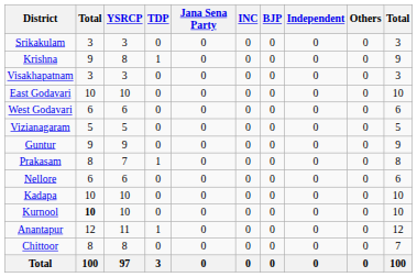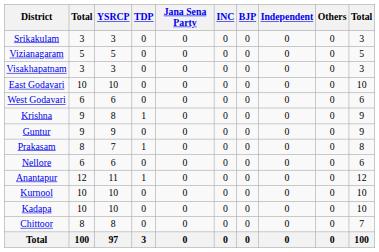 <table class="wikitable sortable" style="text-align:center">
 <tr>
 <th>District</th>
 <th>Total</th>
 <th><a href='#'>YSRCP</a></th>
 <th><a href='#'>TDP</a></th>
 <th><a href='#'>Jana Sena Party</a></th>
 <th><a href='#'>INC</a></th>
 <th><a href='#'>BJP</a></th>
 <th><a href='#'>Independent</a></th>
 <th>Others</th>
 <th>Total</th>
 </tr>
 <tr>
 <td><a href='#'>Srikakulam</a></td>
 <td>3</td>
 <td>3</td>
 <td>0</td>
 <td>0</td>
 <td>0</td>
 <td>0</td>
 <td>0</td>
 <td>0</td>
 <td>3</td>
 </tr>
 <tr>
-<td><a href='#'>Krishna</a></td>
-<td>9</td>
-<td>8</td>
-<td>1</td>
+<td><a href='#'>Vizianagaram</a></td>
+<td>5</td>
+<td>5</td>
 <td>0</td>
 <td>0</td>
 <td>0</td>
 <td>0</td>
 <td>0</td>
-<td>9</td>
+<td>0</td>
+<td>5</td>
 </tr>
 <tr>
 <td><a href='#'>Visakhapatnam</a></td>
 <td>3</td>
 <td>3</td>
 <td>0</td>
 <td>0</td>
 <td>0</td>
 <td>0</td>
 <td>0</td>
 <td>0</td>
 <td>3</td>
 </tr>
 <tr>
 <td><a href='#'>East Godavari</a></td>
 <td>10</td>
 <td>10</td>
 <td>0</td>
 <td>0</td>
 <td>0</td>
 <td>0</td>
 <td>0</td>
 <td>0</td>
 <td>10</td>
 </tr>
 <tr>
 <td><a href='#'>West Godavari</a></td>
 <td>6</td>
 <td>6</td>
 <td>0</td>
 <td>0</td>
 <td>0</td>
 <td>0</td>
 <td>0</td>
 <td>0</td>
 <td>6</td>
 </tr>
 <tr>
-<td><a href='#'>Vizianagaram</a></td>
-<td>5</td>
-<td>5</td>
+<td><a href='#'>Krishna</a></td>
+<td>9</td>
+<td>8</td>
+<td>1</td>
 <td>0</td>
 <td>0</td>
 <td>0</td>
 <td>0</td>
 <td>0</td>
-<td>0</td>
-<td>5</td>
+<td>9</td>
 </tr>
 <tr>
 <td><a href='#'>Guntur</a></td>
 <td>9</td>
 <td>9</td>
 <td>0</td>
 <td>0</td>
 <td>0</td>
 <td>0</td>
 <td>0</td>
 <td>0</td>
 <td>9</td>
 </tr>
 <tr>
 <td><a href='#'>Prakasam</a></td>
 <td>8</td>
 <td>7</td>
 <td>1</td>
 <td>0</td>
 <td>0</td>
 <td>0</td>
 <td>0</td>
 <td>0</td>
 <td>8</td>
 </tr>
 <tr>
 <td><a href='#'>Nellore</a></td>
 <td>6</td>
 <td>6</td>
 <td>0</td>
 <td>0</td>
 <td>0</td>
 <td>0</td>
 <td>0</td>
 <td>0</td>
 <td>6</td>
 </tr>
 <tr>
-<td><a href='#'>Kadapa</a></td>
+<td><a href='#'>Anantapur</a></td>
+<td>12</td>
+<td>11</td>
+<td>1</td>
+<td>0</td>
+<td>0</td>
+<td>0</td>
+<td>0</td>
+<td>0</td>
+<td>12</td>
+</tr>
+<tr>
+<td><a href='#'>Kurnool</a></td>
 <td>10</td>
 <td>10</td>
 <td>0</td>
 <td>0</td>
 <td>0</td>
 <td>0</td>
 <td>0</td>
 <td>0</td>
 <td>10</td>
 </tr>
 <tr>
-<td><a href='#'>Kurnool</a></td>
-<td><strong>10</strong></td>
+<td><a href='#'>Kadapa</a></td>
+<td>10</td>
 <td>10</td>
 <td>0</td>
 <td>0</td>
 <td>0</td>
 <td>0</td>
 <td>0</td>
 <td>0</td>
 <td>10</td>
-</tr>
-<tr>
-<td><a href='#'>Anantapur</a></td>
-<td>12</td>
-<td>11</td>
-<td>1</td>
-<td>0</td>
-<td>0</td>
-<td>0</td>
-<td>0</td>
-<td>0</td>
-<td>12</td>
 </tr>
 <tr>
 <td><a href='#'>Chittoor</a></td>
 <td>8</td>
 <td>8</td>
 <td>0</td>
 <td>0</td>
 <td>0</td>
 <td>0</td>
 <td>0</td>
 <td>0</td>
 <td>7</td>
 </tr>
 <tr>
 <th>Total</th>
 <th>100</th>
 <th>97</th>
 <th>3</th>
 <th>0</th>
 <th>0</th>
 <th>0</th>
 <th>0</th>
 <th>0</th>
 <th>100</th>
 </tr>
 </table>
